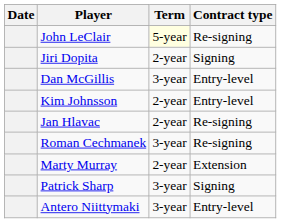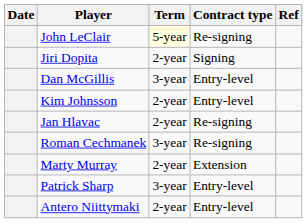 <table class="wikitable plainrowheaders">
 <tr style="background:#ddd; text-align:center;">
 <th>Date</th>
 <th>Player</th>
 <th>Term</th>
 <th>Contract type</th>
+<th>Ref</th>
 </tr>
 <tr>
 <th scope="row"></th>
 <td><a href='#'>John LeClair</a></td>
 <td style="background: lightyellow;">5-year</td>
 <td>Re-signing</td>
+<td></td>
 </tr>
 <tr>
 <th scope="row"></th>
 <td><a href='#'>Jiri Dopita</a></td>
 <td>2-year</td>
 <td>Signing</td>
+<td></td>
 </tr>
 <tr>
 <th scope="row"></th>
 <td><a href='#'>Dan McGillis</a></td>
 <td>3-year</td>
 <td>Entry-level</td>
+<td></td>
 </tr>
 <tr>
 <th scope="row"></th>
 <td><a href='#'>Kim Johnsson</a></td>
 <td>2-year</td>
 <td>Entry-level</td>
+<td></td>
 </tr>
 <tr>
 <th scope="row"></th>
 <td><a href='#'>Jan Hlavac</a></td>
 <td>2-year</td>
 <td>Re-signing</td>
+<td></td>
 </tr>
 <tr>
 <th scope="row"></th>
 <td><a href='#'>Roman Cechmanek</a></td>
 <td>3-year</td>
 <td>Re-signing</td>
+<td></td>
 </tr>
 <tr>
 <th scope="row"></th>
 <td><a href='#'>Marty Murray</a></td>
 <td>2-year</td>
 <td>Extension</td>
+<td></td>
 </tr>
 <tr>
 <th scope="row"></th>
 <td><a href='#'>Patrick Sharp</a></td>
 <td>3-year</td>
-<td>Signing</td>
+<td>Entry-level</td>
+<td></td>
 </tr>
 <tr>
 <th scope="row"></th>
 <td><a href='#'>Antero Niittymaki</a></td>
-<td>3-year</td>
+<td>2-year</td>
 <td>Entry-level</td>
+<td></td>
 </tr>
 </table>
